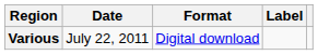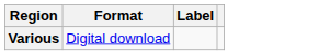 <table class="wikitable plainrowheaders">
 <tr>
 <th scope="col">Region</th>
-<th scope="col">Date</th>
 <th scope="col">Format</th>
 <th scope="col">Label</th>
 <th scope="col"></th>
 </tr>
 <tr>
 <th scope="row">Various</th>
-<td>July 22, 2011</td>
 <td><a href='#'>Digital download</a></td>
 <td></td>
 <td align="center"></td>
 </tr>
 </table>
